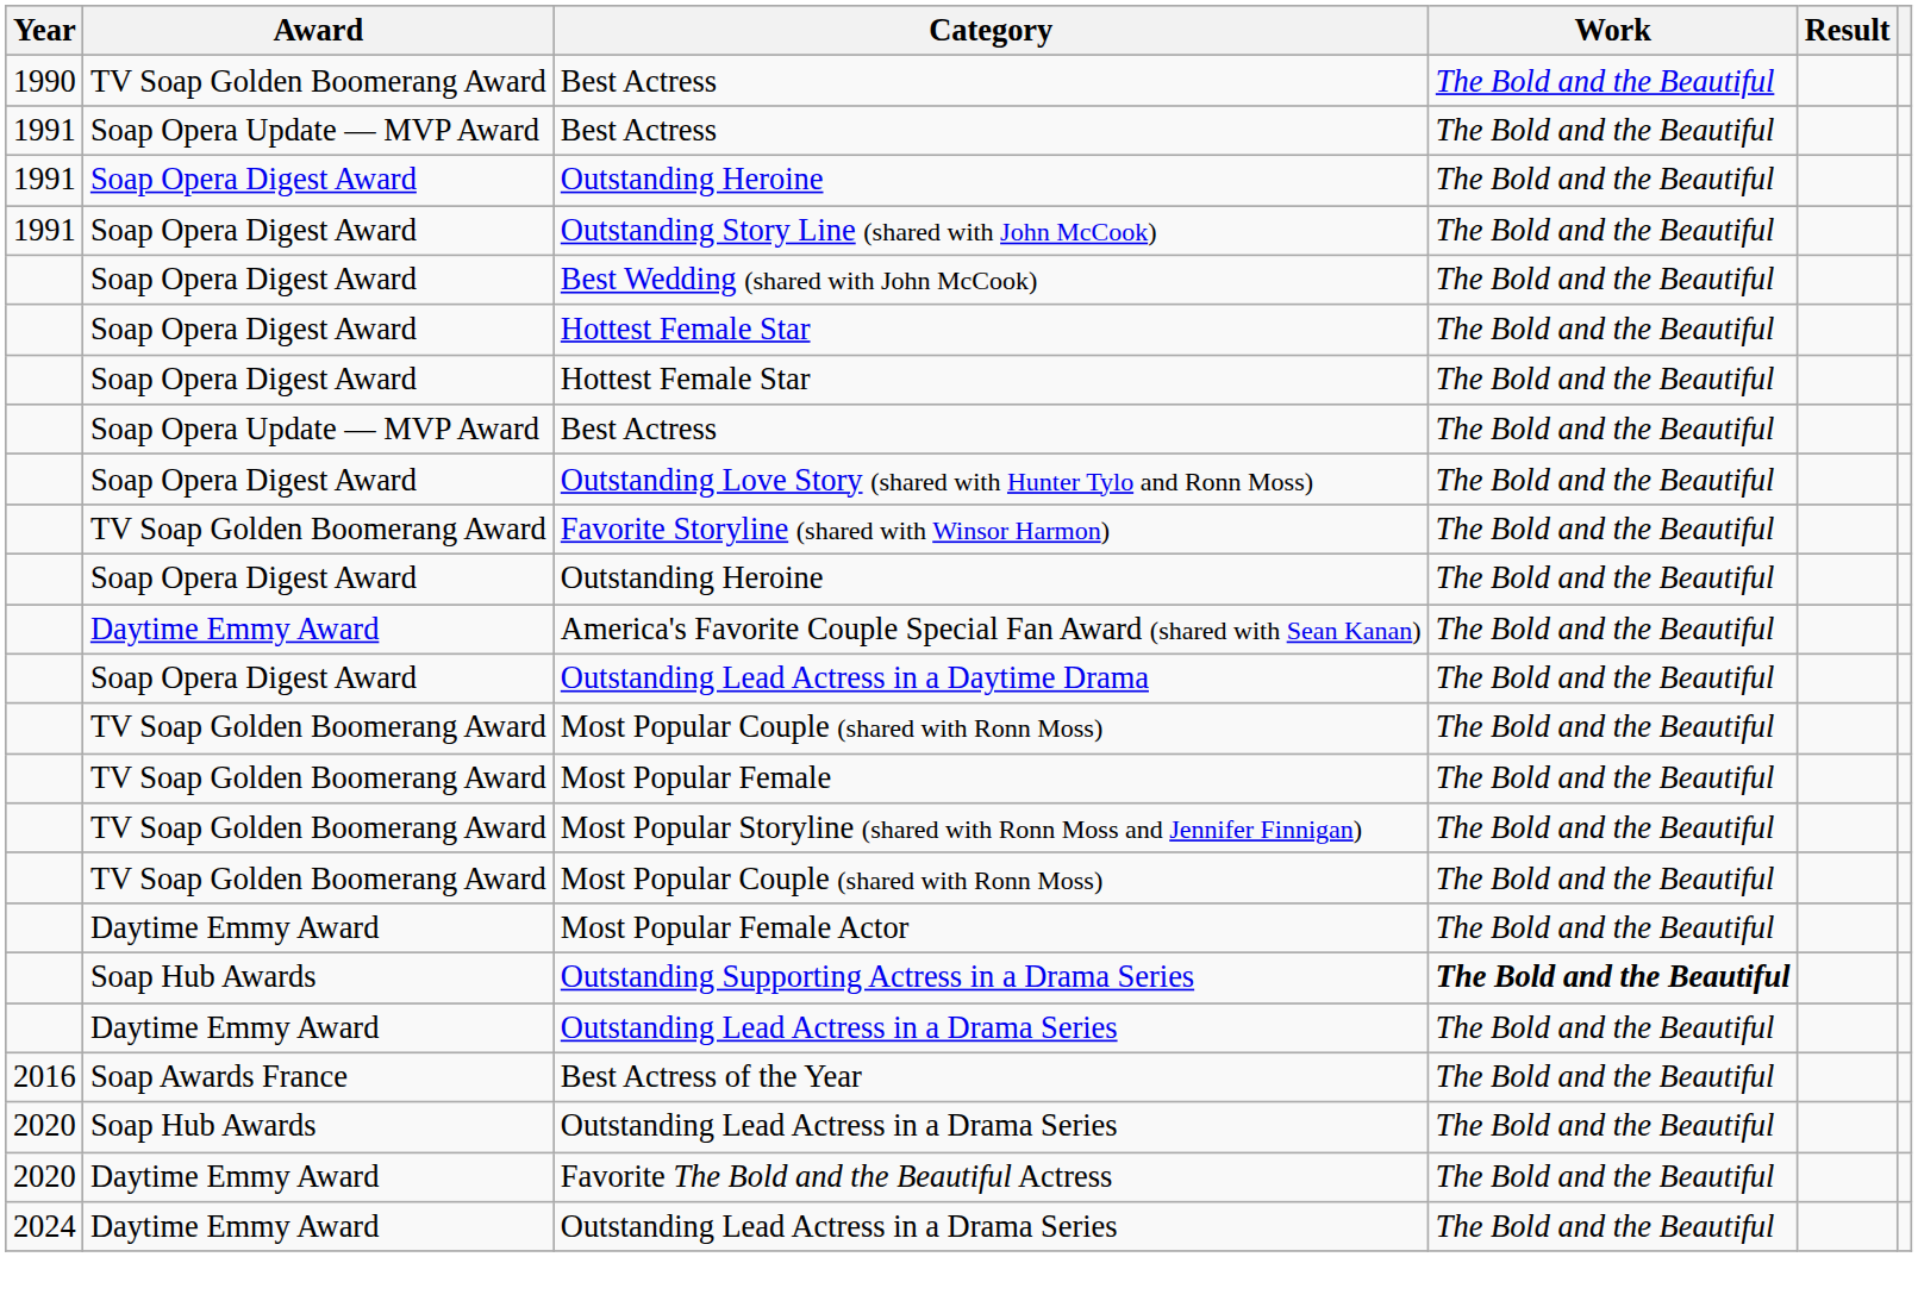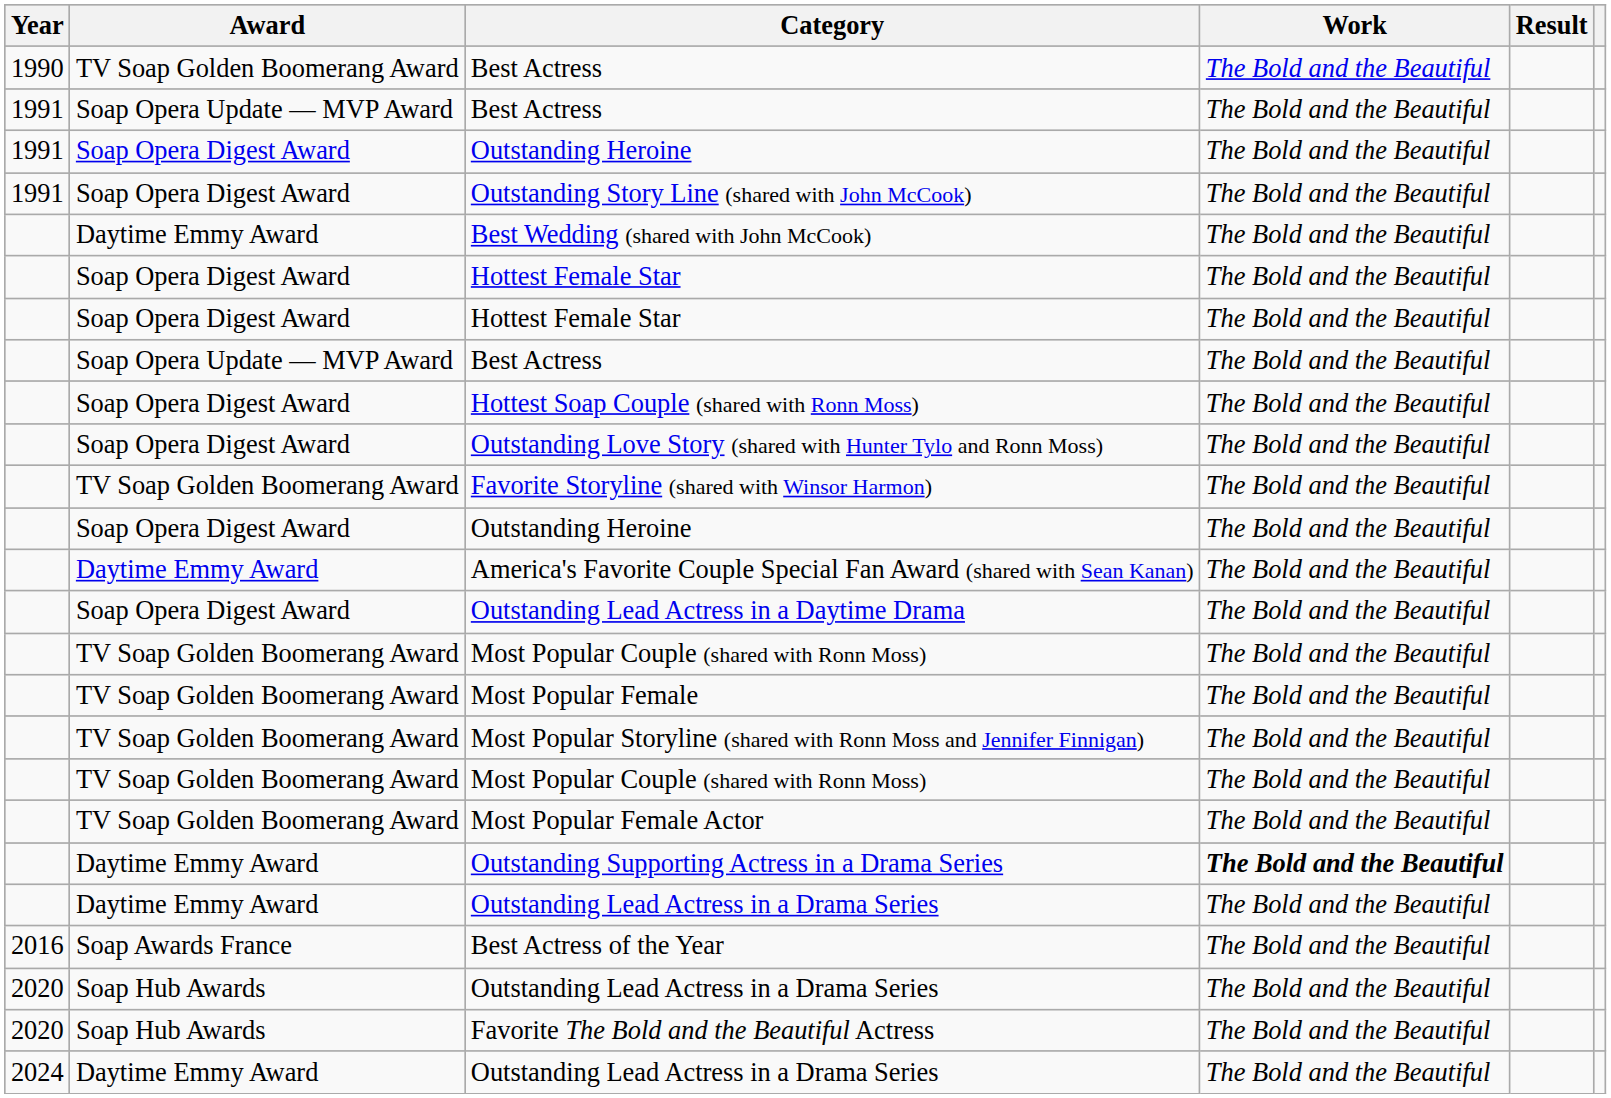 <table class="wikitable sortable plainrowheaders">
 <tr>
 <th scope="col">Year</th>
 <th scope="col">Award</th>
 <th scope="col">Category</th>
 <th scope="col">Work</th>
 <th scope="col">Result</th>
 <th scope="col" class="unsortable"></th>
 </tr>
 <tr>
 <td style="text-align:center;">1990</td>
 <td>TV Soap Golden Boomerang Award</td>
 <td>Best Actress</td>
 <td><em><a href='#'>The Bold and the Beautiful</a></em></td>
 <td></td>
 <td style="text-align:center;"></td>
 </tr>
 <tr>
 <td style="text-align:center;">1991</td>
 <td>Soap Opera Update — MVP Award</td>
 <td>Best Actress</td>
 <td><em>The Bold and the Beautiful</em></td>
 <td></td>
 <td style="text-align:center;"></td>
 </tr>
 <tr>
 <td style="text-align:center;">1991</td>
 <td><a href='#'>Soap Opera Digest Award</a></td>
 <td><a href='#'>Outstanding Heroine</a></td>
 <td><em>The Bold and the Beautiful</em></td>
 <td></td>
 <td style="text-align:center;"></td>
 </tr>
 <tr>
 <td style="text-align:center;">1991</td>
 <td>Soap Opera Digest Award</td>
 <td><a href='#'>Outstanding Story Line</a>  <small>(shared with <a href='#'>John McCook</a>) </small></td>
 <td><em>The Bold and the Beautiful</em></td>
 <td></td>
 <td style="text-align:center;"></td>
 </tr>
 <tr>
 <td></td>
-<td>Soap Opera Digest Award</td>
+<td>Daytime Emmy Award</td>
 <td><a href='#'>Best Wedding</a> <small>(shared with John McCook) </small></td>
 <td><em>The Bold and the Beautiful</em></td>
 <td></td>
 <td style="text-align:center;"></td>
 </tr>
 <tr>
 <td></td>
 <td>Soap Opera Digest Award</td>
 <td><a href='#'>Hottest Female Star</a></td>
 <td><em>The Bold and the Beautiful</em></td>
 <td></td>
 <td style="text-align:center;"></td>
 </tr>
 <tr>
 <td></td>
 <td>Soap Opera Digest Award</td>
 <td>Hottest Female Star</td>
 <td><em>The Bold and the Beautiful</em></td>
 <td></td>
 <td style="text-align:center;"></td>
 </tr>
 <tr>
 <td></td>
 <td>Soap Opera Update — MVP Award</td>
 <td>Best Actress</td>
+<td><em>The Bold and the Beautiful</em></td>
+<td></td>
+<td style="text-align:center;"></td>
+</tr>
+<tr>
+<td></td>
+<td>Soap Opera Digest Award</td>
+<td><a href='#'>Hottest Soap Couple</a> <small> (shared with <a href='#'>Ronn Moss</a>) </small></td>
 <td><em>The Bold and the Beautiful</em></td>
 <td></td>
 <td style="text-align:center;"></td>
 </tr>
 <tr>
 <td></td>
 <td>Soap Opera Digest Award</td>
 <td><a href='#'>Outstanding Love Story</a> <small> (shared with <a href='#'>Hunter Tylo</a> and Ronn Moss) </small></td>
 <td><em>The Bold and the Beautiful</em></td>
 <td></td>
 <td style="text-align:center;"></td>
 </tr>
 <tr>
 <td></td>
 <td>TV Soap Golden Boomerang Award</td>
 <td><a href='#'>Favorite Storyline</a>  <small>(shared with <a href='#'>Winsor Harmon</a>) </small></td>
 <td><em>The Bold and the Beautiful</em></td>
 <td></td>
 <td style="text-align:center;"></td>
 </tr>
 <tr>
 <td></td>
 <td>Soap Opera Digest Award</td>
 <td>Outstanding Heroine</td>
 <td><em>The Bold and the Beautiful</em></td>
 <td></td>
 <td style="text-align:center;"></td>
 </tr>
 <tr>
 <td></td>
 <td><a href='#'>Daytime Emmy Award</a></td>
 <td>America's Favorite Couple Special Fan Award <small> (shared with <a href='#'>Sean Kanan</a>)</small></td>
 <td><em>The Bold and the Beautiful</em></td>
 <td></td>
 <td style="text-align:center;"></td>
 </tr>
 <tr>
 <td></td>
 <td>Soap Opera Digest Award</td>
 <td><a href='#'>Outstanding Lead Actress in a Daytime Drama</a></td>
 <td><em>The Bold and the Beautiful</em></td>
 <td></td>
 <td style="text-align:center;"></td>
 </tr>
 <tr>
 <td></td>
 <td>TV Soap Golden Boomerang Award</td>
 <td>Most Popular Couple  <small> (shared with Ronn Moss) </small></td>
 <td><em>The Bold and the Beautiful</em></td>
 <td></td>
 <td style="text-align:center;"></td>
 </tr>
 <tr>
 <td></td>
 <td>TV Soap Golden Boomerang Award</td>
 <td>Most Popular Female</td>
 <td><em>The Bold and the Beautiful</em></td>
 <td></td>
 <td style="text-align:center;"></td>
 </tr>
 <tr>
 <td></td>
 <td>TV Soap Golden Boomerang Award</td>
 <td>Most Popular Storyline <small> (shared with Ronn Moss and <a href='#'>Jennifer Finnigan</a>) </small></td>
 <td><em>The Bold and the Beautiful</em></td>
 <td></td>
 <td style="text-align:center;"></td>
 </tr>
 <tr>
 <td></td>
 <td>TV Soap Golden Boomerang Award</td>
 <td>Most Popular Couple  <small> (shared with Ronn Moss) </small></td>
 <td><em>The Bold and the Beautiful</em></td>
 <td></td>
 <td style="text-align:center;"></td>
 </tr>
 <tr>
 <td></td>
-<td>Daytime Emmy Award</td>
+<td>TV Soap Golden Boomerang Award</td>
 <td>Most Popular Female Actor</td>
 <td><em>The Bold and the Beautiful</em></td>
 <td></td>
 <td style="text-align:center;"></td>
 </tr>
 <tr>
 <td></td>
-<td>Soap Hub Awards</td>
+<td>Daytime Emmy Award</td>
 <td><a href='#'>Outstanding Supporting Actress in a Drama Series</a></td>
 <td><strong><em>The Bold and the Beautiful</em></strong></td>
 <td></td>
 <td style="text-align:center;"></td>
 </tr>
 <tr>
 <td></td>
 <td>Daytime Emmy Award</td>
 <td><a href='#'>Outstanding Lead Actress in a Drama Series</a></td>
 <td><em>The Bold and the Beautiful</em></td>
 <td></td>
 <td style="text-align:center;"></td>
 </tr>
 <tr>
 <td style="text-align:center;">2016</td>
 <td>Soap Awards France</td>
 <td>Best Actress of the Year</td>
 <td><em>The Bold and the Beautiful</em></td>
 <td></td>
 <td style="text-align:center;"></td>
 </tr>
 <tr>
 <td style="text-align:center;">2020</td>
 <td>Soap Hub Awards</td>
 <td>Outstanding Lead Actress in a Drama Series</td>
 <td><em>The Bold and the Beautiful</em></td>
 <td></td>
 <td style="text-align:center;"></td>
 </tr>
 <tr>
 <td style="text-align:center;">2020</td>
-<td>Daytime Emmy Award</td>
+<td>Soap Hub Awards</td>
 <td>Favorite <em>The Bold and the Beautiful</em> Actress</td>
 <td><em>The Bold and the Beautiful</em></td>
 <td></td>
 <td style="text-align:center;"></td>
 </tr>
 <tr>
 <td style="text-align:center;">2024</td>
 <td>Daytime Emmy Award</td>
 <td>Outstanding Lead Actress in a Drama Series</td>
 <td><em>The Bold and the Beautiful</em></td>
 <td></td>
 <td style="text-align:center;"></td>
 </tr>
 </table>
